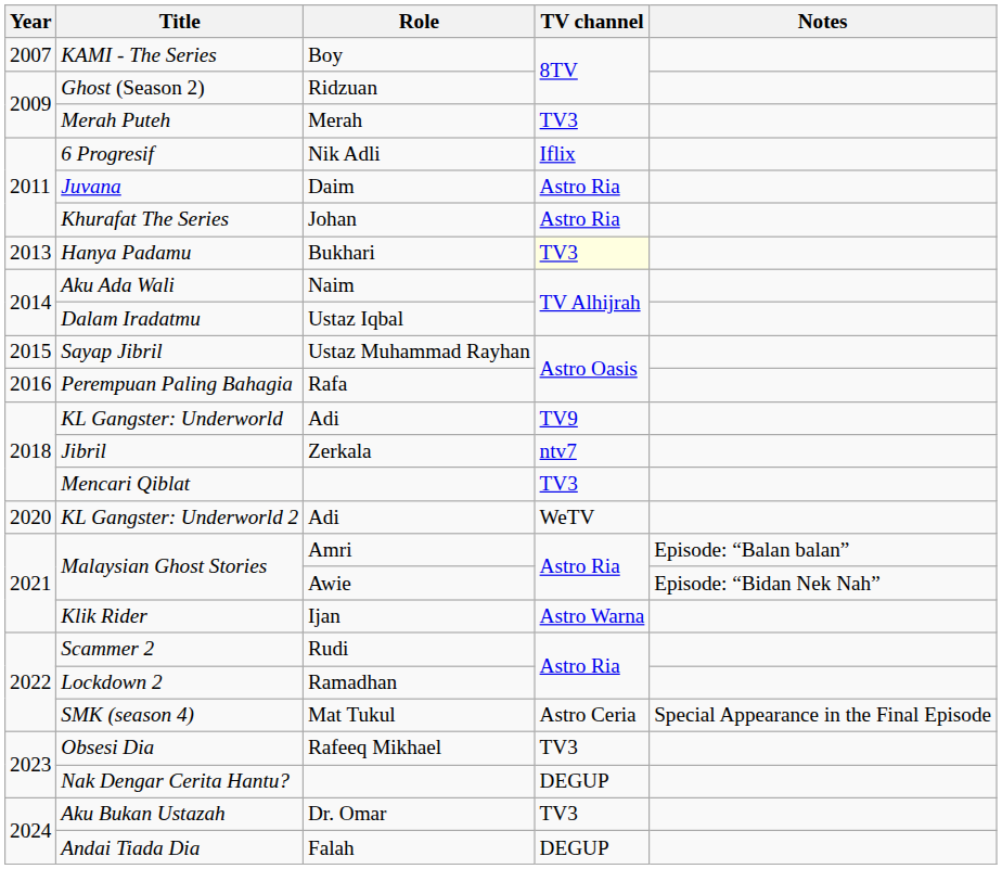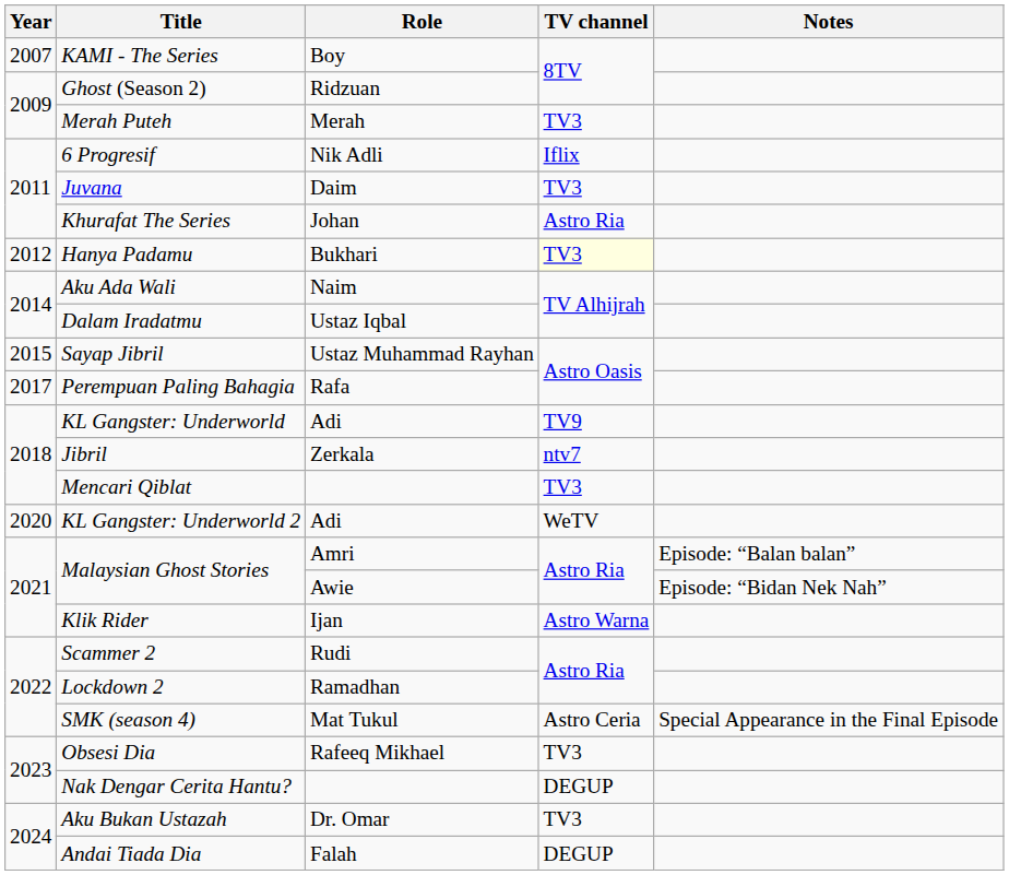 <table class="wikitable">
 <tr>
 <th>Year</th>
 <th>Title</th>
 <th>Role</th>
 <th>TV channel</th>
 <th>Notes</th>
 </tr>
 <tr>
 <td>2007</td>
 <td><em>KAMI - The Series</em></td>
 <td>Boy</td>
 <td rowspan="2"><a href='#'>8TV</a></td>
 <td></td>
 </tr>
 <tr>
 <td rowspan="2">2009</td>
 <td><em>Ghost</em> (Season 2)</td>
 <td>Ridzuan</td>
 <td></td>
 </tr>
 <tr>
 <td><em>Merah Puteh</em></td>
 <td>Merah</td>
 <td><a href='#'>TV3</a></td>
 <td></td>
 </tr>
 <tr>
 <td rowspan="3">2011</td>
 <td><em>6 Progresif</em></td>
 <td>Nik Adli</td>
 <td><a href='#'>Iflix</a></td>
 <td></td>
 </tr>
 <tr>
 <td><em><a href='#'>Juvana</a></em></td>
 <td>Daim</td>
-<td><a href='#'>Astro Ria</a></td>
+<td><a href='#'>TV3</a></td>
 <td></td>
 </tr>
 <tr>
 <td><em>Khurafat The Series</em></td>
 <td>Johan</td>
 <td><a href='#'>Astro Ria</a></td>
 <td></td>
 </tr>
 <tr>
-<td>2013</td>
+<td>2012</td>
 <td><em>Hanya Padamu</em></td>
 <td>Bukhari</td>
 <td style="background: lightyellow;"><a href='#'>TV3</a></td>
 <td></td>
 </tr>
 <tr>
 <td rowspan="2">2014</td>
 <td><em>Aku Ada Wali</em></td>
 <td>Naim</td>
 <td rowspan="2"><a href='#'>TV Alhijrah</a></td>
 <td></td>
 </tr>
 <tr>
 <td><em>Dalam Iradatmu</em></td>
 <td>Ustaz Iqbal</td>
 <td></td>
 </tr>
 <tr>
 <td>2015</td>
 <td><em>Sayap Jibril</em></td>
 <td>Ustaz Muhammad Rayhan</td>
 <td rowspan="2"><a href='#'>Astro Oasis</a></td>
 <td></td>
 </tr>
 <tr>
-<td>2016</td>
+<td>2017</td>
 <td><em>Perempuan Paling Bahagia</em></td>
 <td>Rafa</td>
 <td></td>
 </tr>
 <tr>
 <td rowspan="3">2018</td>
 <td><em>KL Gangster: Underworld</em></td>
 <td>Adi</td>
 <td><a href='#'>TV9</a></td>
 <td></td>
 </tr>
 <tr>
 <td><em>Jibril</em></td>
 <td>Zerkala</td>
 <td><a href='#'>ntv7</a></td>
 <td></td>
 </tr>
 <tr>
 <td><em>Mencari Qiblat</em></td>
 <td></td>
 <td><a href='#'>TV3</a></td>
 <td></td>
 </tr>
 <tr>
 <td>2020</td>
 <td><em>KL Gangster: Underworld 2</em></td>
 <td>Adi</td>
 <td>WeTV</td>
 <td></td>
 </tr>
 <tr>
 <td rowspan="3">2021</td>
 <td rowspan="2"><em>Malaysian Ghost Stories</em></td>
 <td>Amri</td>
 <td rowspan="2"><a href='#'>Astro Ria</a></td>
 <td>Episode: “Balan balan”</td>
 </tr>
 <tr>
 <td>Awie</td>
 <td>Episode: “Bidan Nek Nah”</td>
 </tr>
 <tr>
 <td><em>Klik Rider</em></td>
 <td>Ijan</td>
 <td><a href='#'>Astro Warna</a></td>
 <td></td>
 </tr>
 <tr>
 <td rowspan="3">2022</td>
 <td><em>Scammer 2</em></td>
 <td>Rudi</td>
 <td rowspan="2"><a href='#'>Astro Ria</a></td>
 <td></td>
 </tr>
 <tr>
 <td><em>Lockdown 2</em></td>
 <td>Ramadhan</td>
 <td></td>
 </tr>
 <tr>
 <td><em>SMK (season 4)</em></td>
 <td>Mat Tukul</td>
 <td>Astro Ceria</td>
 <td>Special Appearance in the Final Episode</td>
 </tr>
 <tr>
 <td rowspan="2">2023</td>
 <td><em>Obsesi Dia</em></td>
 <td>Rafeeq Mikhael</td>
 <td>TV3</td>
 <td></td>
 </tr>
 <tr>
 <td><em>Nak Dengar Cerita Hantu?</em></td>
 <td></td>
 <td>DEGUP</td>
 <td></td>
 </tr>
 <tr>
 <td rowspan="2">2024</td>
 <td><em>Aku Bukan Ustazah</em></td>
 <td>Dr. Omar</td>
 <td>TV3</td>
 <td></td>
 </tr>
 <tr>
 <td><em>Andai Tiada Dia</em></td>
 <td>Falah</td>
 <td>DEGUP</td>
 <td></td>
 </tr>
 </table>
